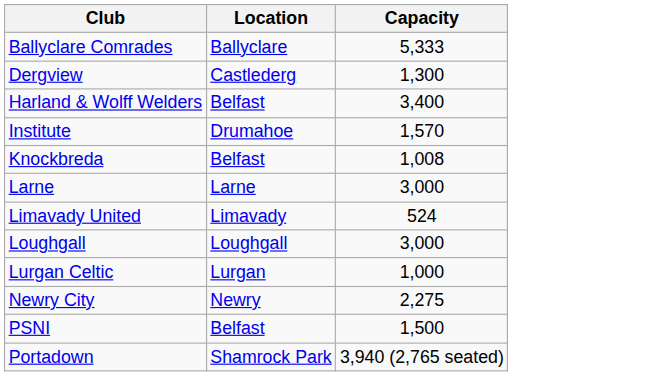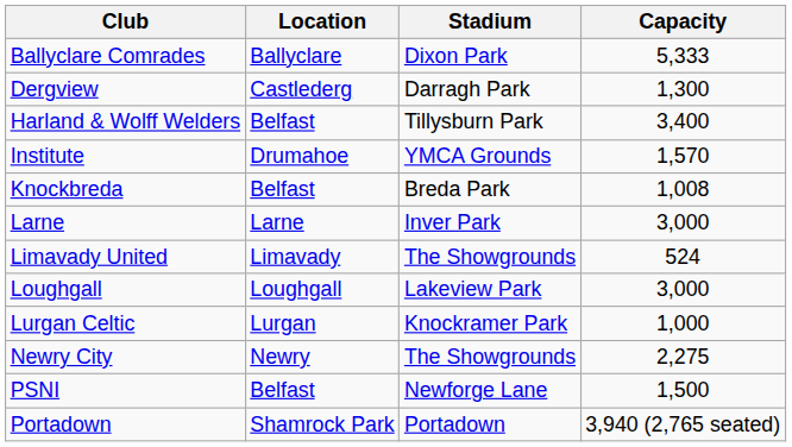 <table class="wikitable sortable">
 <tr>
 <th>Club</th>
 <th>Location</th>
+<th>Stadium</th>
 <th>Capacity</th>
 </tr>
 <tr>
 <td><a href='#'>Ballyclare Comrades</a></td>
 <td><a href='#'>Ballyclare</a></td>
+<td><a href='#'>Dixon Park</a></td>
 <td style="text-align:center;">5,333</td>
 </tr>
 <tr>
 <td><a href='#'>Dergview</a></td>
 <td><a href='#'>Castlederg</a></td>
+<td>Darragh Park</td>
 <td style="text-align:center;">1,300</td>
 </tr>
 <tr>
 <td><a href='#'>Harland & Wolff Welders</a></td>
 <td><a href='#'>Belfast</a></td>
+<td>Tillysburn Park</td>
 <td style="text-align:center;">3,400</td>
 </tr>
 <tr>
 <td><a href='#'>Institute</a></td>
 <td><a href='#'>Drumahoe</a></td>
+<td><a href='#'>YMCA Grounds</a></td>
 <td style="text-align:center;">1,570</td>
 </tr>
 <tr>
 <td><a href='#'>Knockbreda</a></td>
 <td><a href='#'>Belfast</a></td>
+<td>Breda Park</td>
 <td style="text-align:center;">1,008</td>
 </tr>
 <tr>
 <td><a href='#'>Larne</a></td>
 <td><a href='#'>Larne</a></td>
+<td><a href='#'>Inver Park</a></td>
 <td style="text-align:center;">3,000</td>
 </tr>
 <tr>
 <td><a href='#'>Limavady United</a></td>
 <td><a href='#'>Limavady</a></td>
+<td><a href='#'>The Showgrounds</a></td>
 <td style="text-align:center;">524</td>
 </tr>
 <tr>
 <td><a href='#'>Loughgall</a></td>
 <td><a href='#'>Loughgall</a></td>
+<td><a href='#'>Lakeview Park</a></td>
 <td style="text-align:center;">3,000</td>
 </tr>
 <tr>
 <td><a href='#'>Lurgan Celtic</a></td>
 <td><a href='#'>Lurgan</a></td>
+<td><a href='#'>Knockramer Park</a></td>
 <td style="text-align:center;">1,000</td>
 </tr>
 <tr>
 <td><a href='#'>Newry City</a></td>
 <td><a href='#'>Newry</a></td>
+<td><a href='#'>The Showgrounds</a></td>
 <td style="text-align:center;">2,275</td>
 </tr>
 <tr>
 <td><a href='#'>PSNI</a></td>
 <td><a href='#'>Belfast</a></td>
+<td><a href='#'>Newforge Lane</a></td>
 <td style="text-align:center;">1,500</td>
 </tr>
 <tr>
 <td><a href='#'>Portadown</a></td>
 <td><a href='#'>Shamrock Park</a></td>
+<td><a href='#'>Portadown</a></td>
 <td>3,940 (2,765 seated)</td>
 </tr>
 </table>
